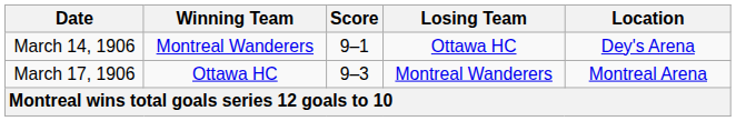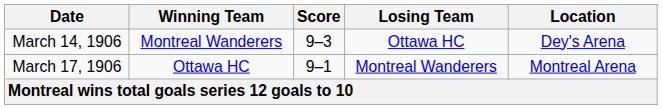 <table class="wikitable" style="text-align:center;">
 <tr>
 <th width="120">Date</th>
 <th width="160">Winning Team</th>
 <th width="5">Score</th>
 <th width="160">Losing Team</th>
 <th width="145">Location</th>
 </tr>
 <tr>
 <td>March 14, 1906</td>
 <td><a href='#'>Montreal Wanderers</a></td>
-<td>9–1</td>
+<td>9–3</td>
 <td><a href='#'>Ottawa HC</a></td>
 <td><a href='#'>Dey's Arena</a></td>
 </tr>
 <tr>
 <td>March 17, 1906</td>
 <td><a href='#'>Ottawa HC</a></td>
-<td>9–3</td>
+<td>9–1</td>
 <td><a href='#'>Montreal Wanderers</a></td>
 <td><a href='#'>Montreal Arena</a></td>
 </tr>
 <tr>
 <th colspan="5" style="text-align:left;">Montreal wins total goals series 12 goals to 10</th>
 </tr>
 </table>
